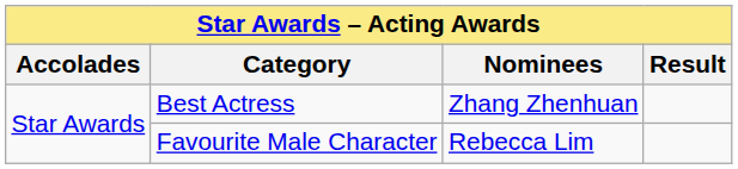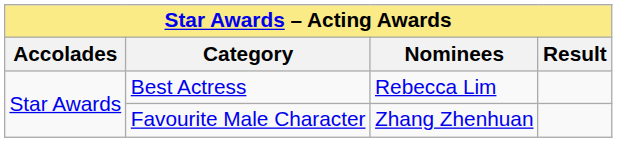 <table class="wikitable sortable">
 <tr>
 <th colspan="4" - style="background:#FAEB86;" align="center"><a href='#'>Star Awards</a> – Acting Awards</th>
 </tr>
 <tr>
 <th>Accolades</th>
 <th>Category</th>
 <th>Nominees</th>
 <th>Result</th>
 </tr>
 <tr>
 <td rowspan="2"><a href='#'>Star Awards</a></td>
 <td><a href='#'>Best Actress</a></td>
-<td><a href='#'>Zhang Zhenhuan</a></td>
+<td><a href='#'>Rebecca Lim</a></td>
 <td></td>
 </tr>
 <tr>
 <td><a href='#'>Favourite Male Character</a></td>
-<td><a href='#'>Rebecca Lim</a></td>
+<td><a href='#'>Zhang Zhenhuan</a></td>
 <td></td>
 </tr>
 </table>
